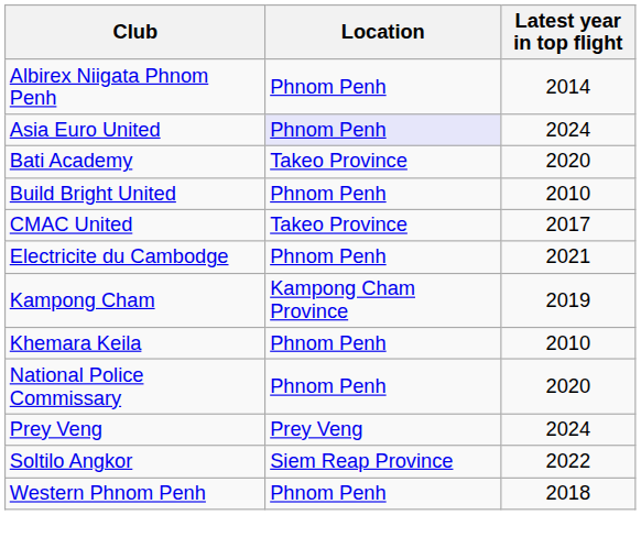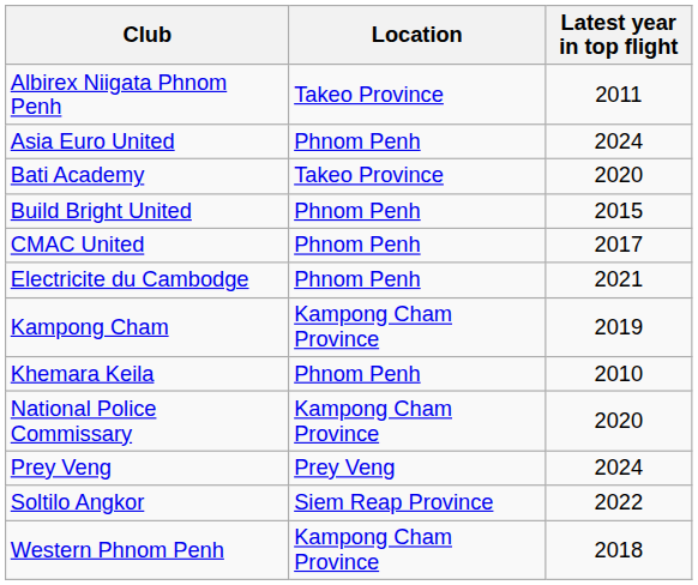 <table class=wikitable>
 <tr>
 <th width="200">Club</th>
 <th width="180">Location</th>
 <th width="100">Latest year<br>in top flight</th>
 </tr>
 <tr>
 <td><a href='#'>Albirex Niigata Phnom Penh</a></td>
-<td><a href='#'>Phnom Penh</a></td>
-<td align="center">2014</td>
+<td><a href='#'>Takeo Province</a></td>
+<td align="center">2011</td>
 </tr>
 <tr>
 <td><a href='#'>Asia Euro United</a></td>
-<td style="background: lavender;"><a href='#'>Phnom Penh</a></td>
+<td><a href='#'>Phnom Penh</a></td>
 <td align="center">2024</td>
 </tr>
 <tr>
 <td><a href='#'>Bati Academy</a></td>
 <td><a href='#'>Takeo Province</a></td>
 <td align="center">2020</td>
 </tr>
 <tr>
 <td><a href='#'>Build Bright United</a></td>
 <td><a href='#'>Phnom Penh</a></td>
-<td align="center">2010</td>
+<td align="center">2015</td>
 </tr>
 <tr>
 <td><a href='#'>CMAC United</a></td>
-<td><a href='#'>Takeo Province</a></td>
+<td><a href='#'>Phnom Penh</a></td>
 <td align="center">2017</td>
 </tr>
 <tr>
 <td><a href='#'>Electricite du Cambodge</a></td>
 <td><a href='#'>Phnom Penh</a></td>
 <td align="center">2021</td>
 </tr>
 <tr>
 <td><a href='#'>Kampong Cham</a></td>
 <td><a href='#'>Kampong Cham Province</a></td>
 <td align="center">2019</td>
 </tr>
 <tr>
 <td><a href='#'>Khemara Keila</a></td>
 <td><a href='#'>Phnom Penh</a></td>
 <td align="center">2010</td>
 </tr>
 <tr>
 <td><a href='#'>National Police Commissary</a></td>
-<td><a href='#'>Phnom Penh</a></td>
+<td><a href='#'>Kampong Cham Province</a></td>
 <td align="center">2020</td>
 </tr>
 <tr>
 <td><a href='#'>Prey Veng</a></td>
 <td><a href='#'>Prey Veng</a></td>
 <td align="center">2024</td>
 </tr>
 <tr>
 <td><a href='#'>Soltilo Angkor</a></td>
 <td><a href='#'>Siem Reap Province</a></td>
 <td align="center">2022</td>
 </tr>
 <tr>
 <td><a href='#'>Western Phnom Penh</a></td>
-<td><a href='#'>Phnom Penh</a></td>
+<td><a href='#'>Kampong Cham Province</a></td>
 <td align="center">2018</td>
 </tr>
 </table>
